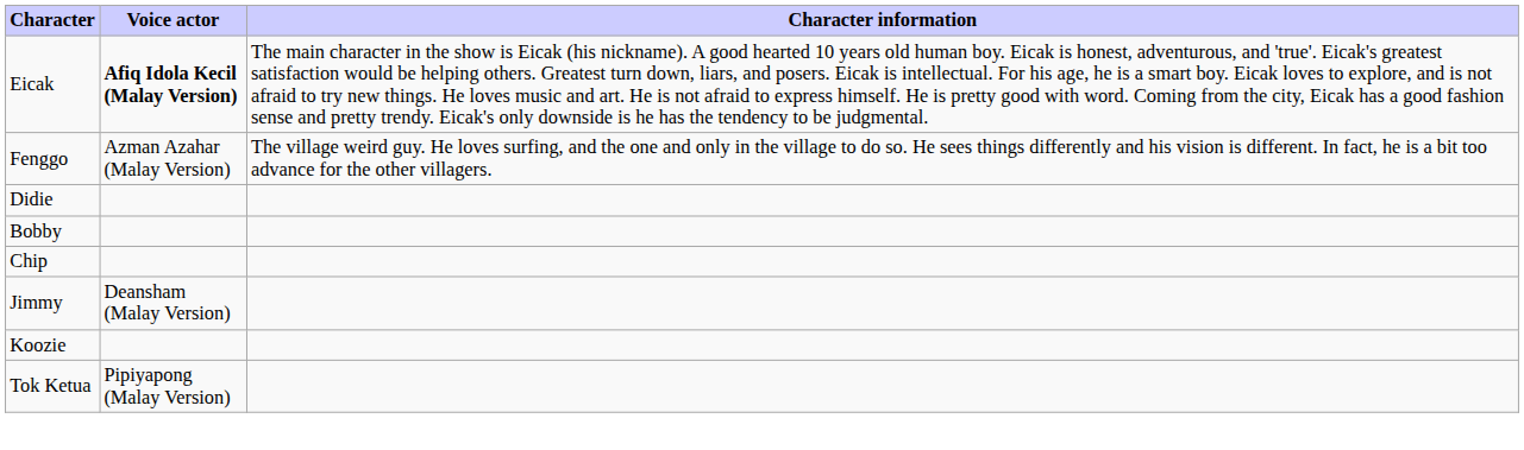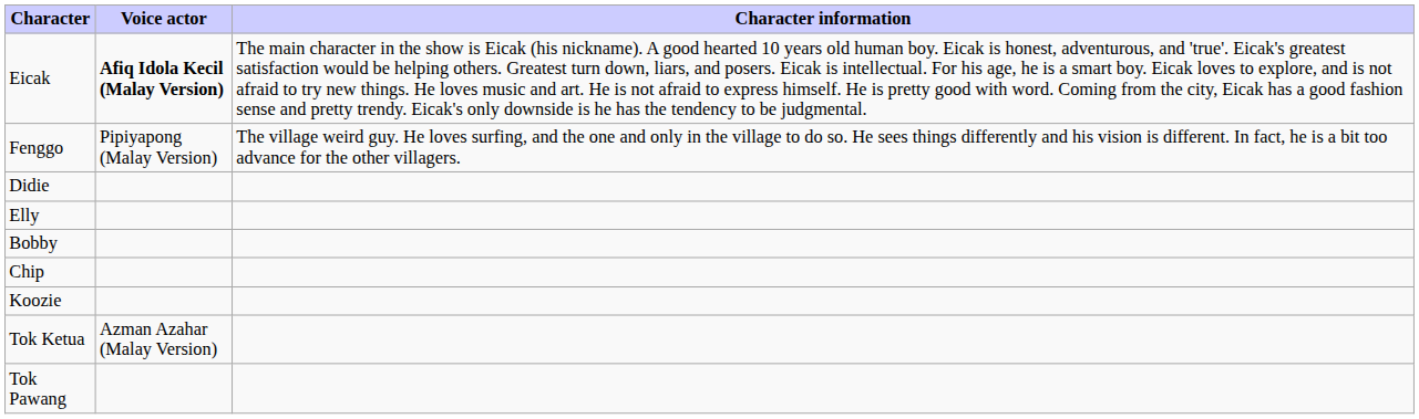 <table class="wikitable collapsible expanded">
 <tr>
 <th style="background:#ccf; color:#000;">Character</th>
 <th style="background:#ccf; color:#000;">Voice actor</th>
 <th style="background:#ccf; color:#000;">Character information</th>
 </tr>
 <tr>
 <td>Eicak</td>
 <td><strong>Afiq Idola Kecil (Malay Version)</strong></td>
 <td>The main character in the show is Eicak (his nickname). A good hearted 10 years old human boy. Eicak is honest, adventurous, and 'true'. Eicak's greatest satisfaction would be helping others. Greatest turn down, liars, and posers. Eicak is intellectual. For his age, he is a smart boy. Eicak loves to explore, and is not afraid to try new things. He loves music and art. He is not afraid to express himself. He is pretty good with word. Coming from the city, Eicak has a good fashion sense and pretty trendy. Eicak's only downside is he has the tendency to be judgmental.</td>
 </tr>
 <tr>
 <td>Fenggo</td>
-<td>Azman Azahar (Malay Version)</td>
+<td>Pipiyapong (Malay Version)</td>
 <td>The village weird guy. He loves surfing, and the one and only in the village to do so. He sees things differently and his vision is different. In fact, he is a bit too advance for the other villagers.</td>
 </tr>
 <tr>
 <td>Didie</td>
+<td></td>
+<td></td>
+</tr>
+<tr>
+<td>Elly</td>
 <td></td>
 <td></td>
 </tr>
 <tr>
 <td>Bobby</td>
 <td></td>
 <td></td>
 </tr>
 <tr>
 <td>Chip</td>
 <td></td>
 <td></td>
 </tr>
 <tr>
-<td>Jimmy</td>
-<td>Deansham (Malay Version)</td>
-<td></td>
-</tr>
-<tr>
 <td>Koozie</td>
 <td></td>
 <td></td>
 </tr>
 <tr>
 <td>Tok Ketua</td>
-<td>Pipiyapong (Malay Version)</td>
+<td>Azman Azahar (Malay Version)</td>
+<td></td>
+</tr>
+<tr>
+<td>Tok Pawang</td>
+<td></td>
 <td></td>
 </tr>
 </table>
